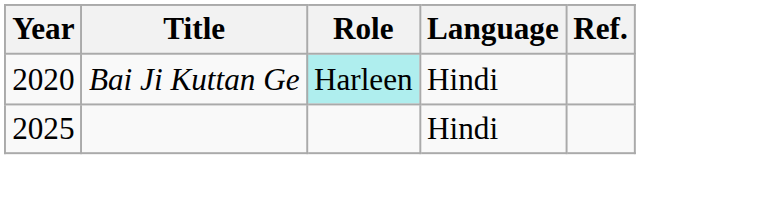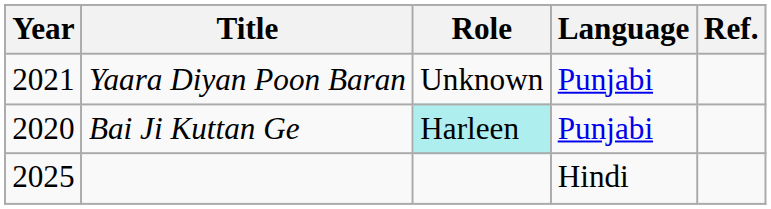 <table class="wikitable">
 <tr>
 <th>Year</th>
 <th>Title</th>
 <th>Role</th>
 <th>Language</th>
 <th>Ref.</th>
 </tr>
 <tr>
+<td>2021</td>
+<td><em>Yaara Diyan Poon Baran</em></td>
+<td>Unknown</td>
+<td><a href='#'>Punjabi</a></td>
+<td></td>
+</tr>
+<tr>
 <td>2020</td>
 <td><em>Bai Ji Kuttan Ge</em></td>
 <td style="background: paleturquoise;">Harleen</td>
-<td>Hindi</td>
+<td><a href='#'>Punjabi</a></td>
 <td></td>
 </tr>
 <tr>
 <td>2025</td>
 <td></td>
 <td></td>
 <td>Hindi</td>
 <td></td>
 </tr>
 </table>
